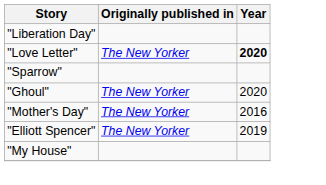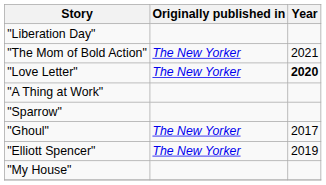 <table class="wikitable">
 <tr>
 <th><strong>Story</strong></th>
 <th><strong>Originally published in</strong></th>
 <th><strong>Year</strong></th>
 </tr>
 <tr>
 <td>"Liberation Day"</td>
 <td></td>
 <td></td>
 </tr>
 <tr>
+<td>"The Mom of Bold Action"</td>
+<td><em><a href='#'>The New Yorker</a></em></td>
+<td>2021</td>
+</tr>
+<tr>
 <td>"Love Letter"</td>
 <td><em><a href='#'>The New Yorker</a></em></td>
 <td><strong>2020</strong></td>
+</tr>
+<tr>
+<td>"A Thing at Work"</td>
+<td></td>
+<td></td>
 </tr>
 <tr>
 <td>"Sparrow"</td>
 <td></td>
 <td></td>
 </tr>
 <tr>
 <td>"Ghoul"</td>
 <td><em><a href='#'>The New Yorker</a></em></td>
-<td>2020</td>
-</tr>
-<tr>
-<td>"Mother's Day"</td>
-<td><em><a href='#'>The New Yorker</a></em></td>
-<td>2016</td>
+<td>2017</td>
 </tr>
 <tr>
 <td>"Elliott Spencer"</td>
 <td><em><a href='#'>The New Yorker</a></em></td>
 <td>2019</td>
 </tr>
 <tr>
 <td>"My House"</td>
 <td></td>
 <td></td>
 </tr>
 <tr>
 </tr>
 </table>
